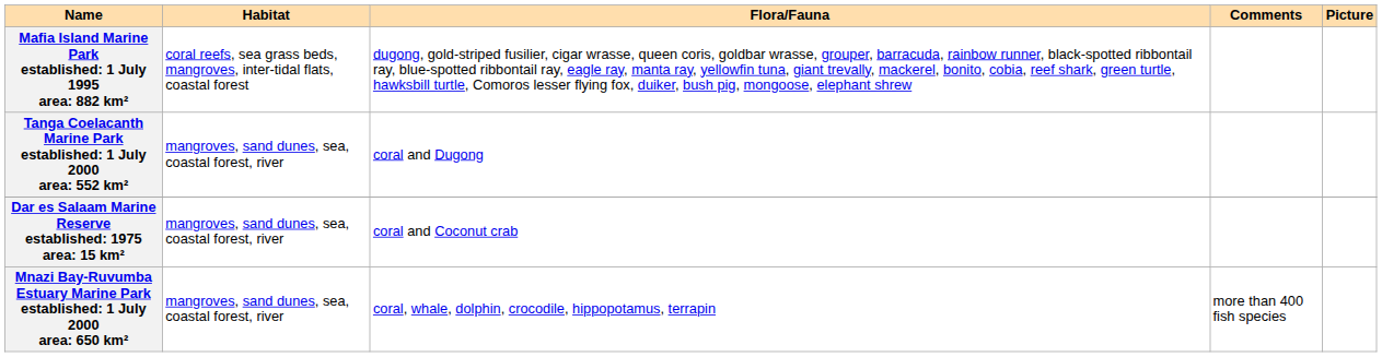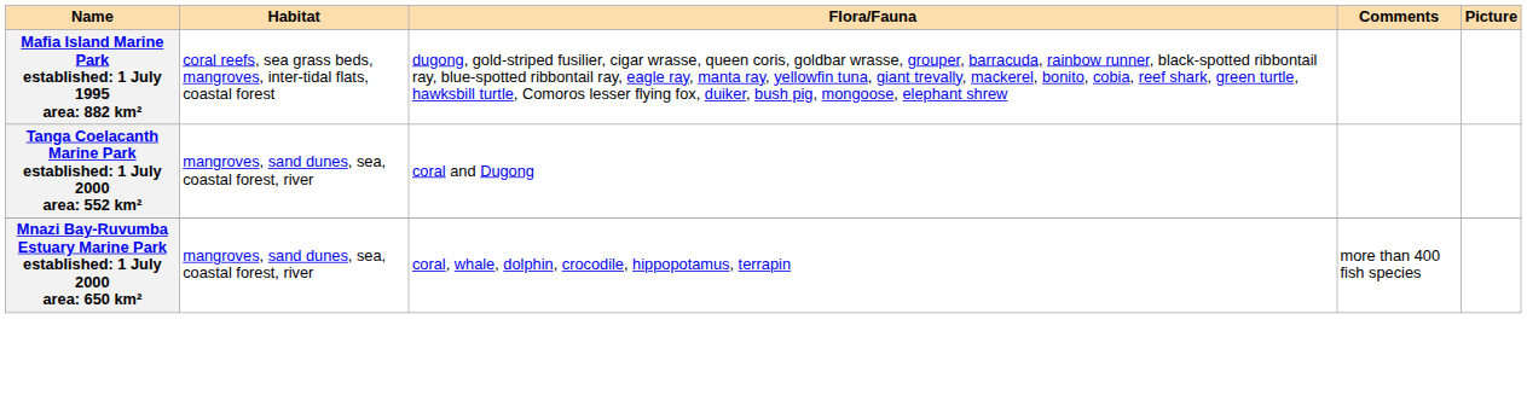 <table class="wikitable"  style="background:#ffffff;">
 <tr>
 <th style="background:#ffdead;">Name</th>
 <th style="background:#ffdead;">Habitat</th>
 <th style="background:#ffdead;">Flora/Fauna</th>
 <th style="background:#ffdead;">Comments</th>
 <th style="background:#ffdead;">Picture</th>
 </tr>
 <tr>
 <th style="text-align: center"><a href='#'>Mafia Island Marine Park</a> <br> established: 1 July 1995 <br> area: 882 km²</th>
 <td><a href='#'>coral reefs</a>, sea grass beds, <a href='#'>mangroves</a>, inter-tidal flats, coastal forest</td>
 <td><a href='#'>dugong</a>, gold-striped fusilier, cigar wrasse, queen coris, goldbar wrasse, <a href='#'>grouper</a>, <a href='#'>barracuda</a>, <a href='#'>rainbow runner</a>, black-spotted ribbontail ray, blue-spotted ribbontail ray, <a href='#'>eagle ray</a>, <a href='#'>manta ray</a>, <a href='#'>yellowfin tuna</a>, <a href='#'>giant trevally</a>, <a href='#'>mackerel</a>, <a href='#'>bonito</a>, <a href='#'>cobia</a>, <a href='#'>reef shark</a>, <a href='#'>green turtle</a>, <a href='#'>hawksbill turtle</a>, Comoros lesser flying fox, <a href='#'>duiker</a>, <a href='#'>bush pig</a>, <a href='#'>mongoose</a>, <a href='#'>elephant shrew</a></td>
 <td></td>
 <td></td>
 </tr>
 <tr>
 <th style="text-align: center"><a href='#'>Tanga Coelacanth Marine Park</a> <br> established: 1 July 2000<br> area: 552 km²</th>
 <td><a href='#'>mangroves</a>, <a href='#'>sand dunes</a>, sea, coastal forest, river</td>
 <td><a href='#'>coral</a> and <a href='#'>Dugong</a></td>
 <td></td>
 <td></td>
 </tr>
 <tr>
 </tr>
 <tr>
-<th style="text-align: center"><a href='#'>Dar es Salaam Marine Reserve</a> <br> established: 1975<br> area: 15 km²</th>
-<td><a href='#'>mangroves</a>, <a href='#'>sand dunes</a>, sea, coastal forest, river</td>
-<td><a href='#'>coral</a> and <a href='#'>Coconut crab</a></td>
-<td></td>
-<td></td>
-</tr>
-<tr>
 <th style="text-align: center"><a href='#'>Mnazi Bay-Ruvumba Estuary Marine Park</a> <br> established: 1 July 2000<br> area: 650 km²</th>
 <td><a href='#'>mangroves</a>, <a href='#'>sand dunes</a>, sea, coastal forest, river</td>
 <td><a href='#'>coral</a>, <a href='#'>whale</a>, <a href='#'>dolphin</a>, <a href='#'>crocodile</a>, <a href='#'>hippopotamus</a>, <a href='#'>terrapin</a></td>
 <td>more than 400 fish species</td>
 <td></td>
 </tr>
 </table>
